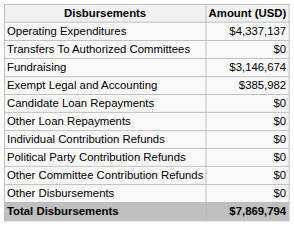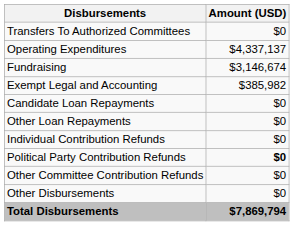 <table class="wikitable sortable">
 <tr>
 <th scope="col">Disbursements</th>
 <th scope="col" data-sort-type="number">Amount (USD)</th>
 </tr>
 <tr>
+<td>Transfers To Authorized Committees</td>
+<td style="text-align:right;">$0</td>
+</tr>
+<tr>
 <td>Operating Expenditures</td>
 <td style="text-align:right;">$4,337,137</td>
-</tr>
-<tr>
-<td>Transfers To Authorized Committees</td>
-<td style="text-align:right;">$0</td>
 </tr>
 <tr>
 <td>Fundraising</td>
 <td style="text-align:right;">$3,146,674</td>
 </tr>
 <tr>
 <td>Exempt Legal and Accounting</td>
 <td style="text-align:right;">$385,982</td>
 </tr>
 <tr>
 <td>Candidate Loan Repayments</td>
 <td style="text-align:right;">$0</td>
 </tr>
 <tr>
 <td>Other Loan Repayments</td>
 <td style="text-align:right;">$0</td>
 </tr>
 <tr>
 <td>Individual Contribution Refunds</td>
 <td style="text-align:right;">$0</td>
 </tr>
 <tr>
 <td>Political Party Contribution Refunds</td>
-<td style="text-align:right;">$0</td>
+<td style="text-align:right;"><strong>$0</strong></td>
 </tr>
 <tr>
 <td>Other Committee Contribution Refunds</td>
 <td style="text-align:right;">$0</td>
 </tr>
 <tr>
 <td>Other Disbursements</td>
 <td style="text-align:right;">$0</td>
 </tr>
 <tr style="background:#BFBFBF">
 <td><strong>Total Disbursements</strong></td>
 <td style="text-align:right;"><strong>$7,869,794</strong></td>
 </tr>
 </table>
